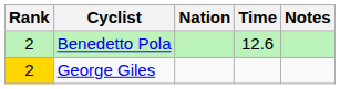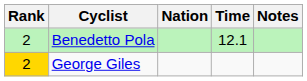 <table class="wikitable sortable" style="text-align:center">
 <tr>
 <th>Rank</th>
 <th>Cyclist</th>
 <th>Nation</th>
 <th>Time</th>
 <th>Notes</th>
 </tr>
 <tr style="background:#bbf3bb;">
 <td>2</td>
 <td align=left><a href='#'>Benedetto Pola</a></td>
 <td align=left></td>
-<td>12.6</td>
+<td>12.1</td>
 <td></td>
 </tr>
 <tr>
 <td style="background: gold;">2</td>
 <td align=left><a href='#'>George Giles</a></td>
 <td align=left></td>
 <td></td>
 <td></td>
 </tr>
 </table>
